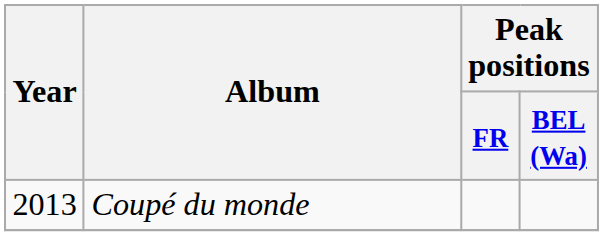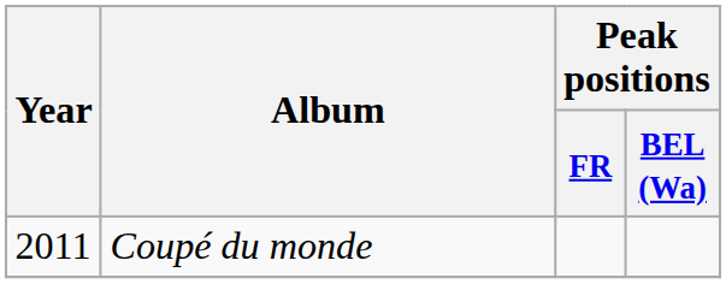 <table class="wikitable">
 <tr>
 <th align="center" rowspan="2" width="10">Year</th>
 <th align="center" rowspan="2" width="180">Album</th>
 <th align="center" colspan="2" width="20">Peak positions</th>
 </tr>
 <tr>
 <th width="20"><small><a href='#'>FR</a><br></small></th>
 <th width="20"><small><a href='#'>BEL <br>(Wa)</a><br></small></th>
 </tr>
 <tr>
-<td>2013</td>
+<td>2011</td>
 <td><em>Coupé du monde</em></td>
 <td style="text-align:center;"></td>
 <td style="text-align:center;"></td>
 </tr>
 <tr>
 </tr>
 </table>
